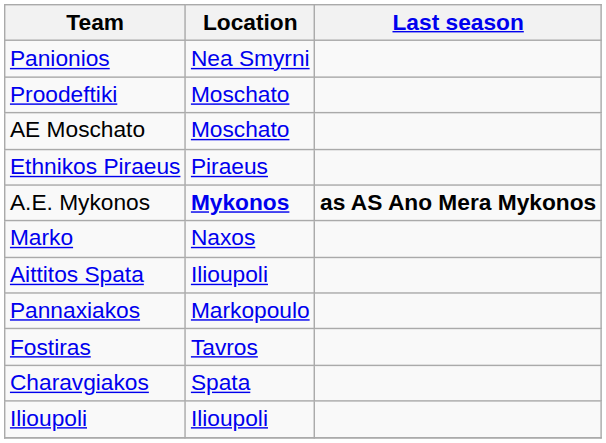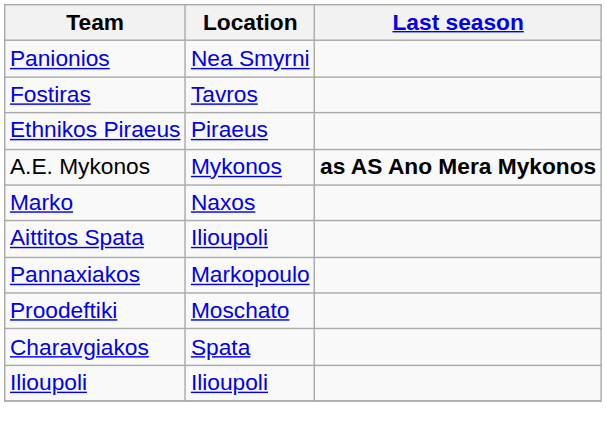 <table class="wikitable sortable">
 <tr>
 <th>Team</th>
 <th>Location</th>
 <th><a href='#'>Last season</a></th>
 </tr>
 <tr>
 <td><a href='#'>Panionios</a></td>
 <td><a href='#'>Nea Smyrni</a></td>
 <td></td>
 </tr>
 <tr>
-<td><a href='#'>Proodeftiki</a></td>
-<td><a href='#'>Moschato</a></td>
-<td></td>
-</tr>
-<tr>
-<td>AE Moschato</td>
-<td><a href='#'>Moschato</a></td>
+<td><a href='#'>Fostiras</a></td>
+<td><a href='#'>Tavros</a></td>
 <td></td>
 </tr>
 <tr>
 <td><a href='#'>Ethnikos Piraeus</a></td>
 <td><a href='#'>Piraeus</a></td>
 <td></td>
 </tr>
 <tr>
 <td>A.E. Mykonos</td>
-<td><strong><a href='#'>Mykonos</a></strong></td>
+<td><a href='#'>Mykonos</a></td>
 <td><strong> as AS Ano Mera Mykonos</strong></td>
 </tr>
 <tr>
 <td><a href='#'>Marko</a></td>
 <td><a href='#'>Naxos</a></td>
 <td></td>
 </tr>
 <tr>
 <td><a href='#'>Aittitos Spata</a></td>
 <td><a href='#'>Ilioupoli</a></td>
 <td></td>
 </tr>
 <tr>
 <td><a href='#'>Pannaxiakos</a></td>
 <td><a href='#'>Markopoulo</a></td>
 <td></td>
 </tr>
 <tr>
-<td><a href='#'>Fostiras</a></td>
-<td><a href='#'>Tavros</a></td>
+<td><a href='#'>Proodeftiki</a></td>
+<td><a href='#'>Moschato</a></td>
 <td></td>
 </tr>
 <tr>
 <td><a href='#'>Charavgiakos</a></td>
 <td><a href='#'>Spata</a></td>
 <td></td>
 </tr>
 <tr>
 <td><a href='#'>Ilioupoli</a></td>
 <td><a href='#'>Ilioupoli</a></td>
 <td></td>
 </tr>
 <tr>
 </tr>
 </table>
